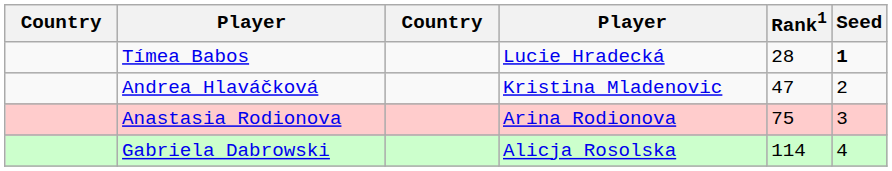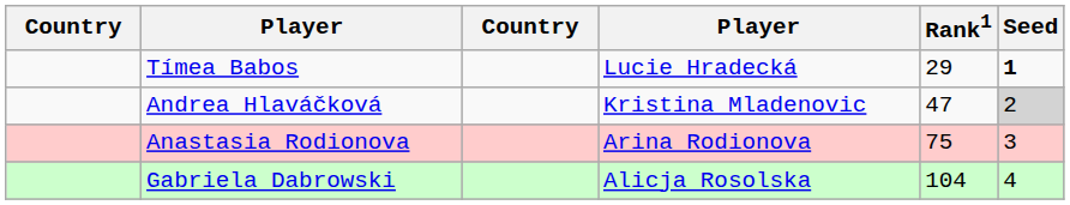 <table class="sortable wikitable">
 <tr>
 <th width="70">Country</th>
 <th width="175">Player</th>
 <th width="70">Country</th>
 <th width="175">Player</th>
 <th>Rank<sup>1</sup></th>
 <th>Seed</th>
 </tr>
 <tr>
 <td></td>
 <td><a href='#'>Tímea Babos</a></td>
 <td></td>
 <td><a href='#'>Lucie Hradecká</a></td>
-<td>28</td>
+<td>29</td>
 <td><strong>1</strong></td>
 </tr>
 <tr>
 <td></td>
 <td><a href='#'>Andrea Hlaváčková</a></td>
 <td></td>
 <td><a href='#'>Kristina Mladenovic</a></td>
 <td>47</td>
-<td>2</td>
+<td style="background: lightgrey;">2</td>
 </tr>
 <tr style="background:#fcc;">
 <td></td>
 <td><a href='#'>Anastasia Rodionova</a></td>
 <td></td>
 <td><a href='#'>Arina Rodionova</a></td>
 <td>75</td>
 <td>3</td>
 </tr>
 <tr style="background:#cfc;">
 <td></td>
 <td><a href='#'>Gabriela Dabrowski</a></td>
 <td></td>
 <td><a href='#'>Alicja Rosolska</a></td>
-<td>114</td>
+<td>104</td>
 <td>4</td>
 </tr>
 </table>
